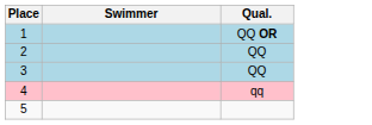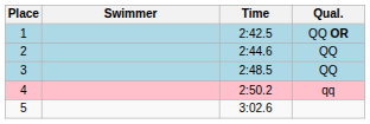 <table class=wikitable style="text-align:center">
 <tr>
 <th>Place</th>
 <th width=230>Swimmer</th>
+<th width=90>Time</th>
 <th width=90>Qual.</th>
 </tr>
 <tr bgcolor=lightblue>
 <td>1</td>
 <td align=left></td>
+<td>2:42.5</td>
 <td>QQ <strong>OR</strong></td>
 </tr>
 <tr bgcolor=lightblue>
 <td>2</td>
 <td align=left></td>
+<td>2:44.6</td>
 <td>QQ</td>
 </tr>
 <tr bgcolor=lightblue>
 <td>3</td>
 <td align=left></td>
+<td>2:48.5</td>
 <td>QQ</td>
 </tr>
 <tr bgcolor=pink>
 <td>4</td>
 <td align=left></td>
+<td>2:50.2</td>
 <td>qq</td>
 </tr>
 <tr>
 <td>5</td>
 <td align=left></td>
+<td>3:02.6</td>
 <td></td>
 </tr>
 </table>
